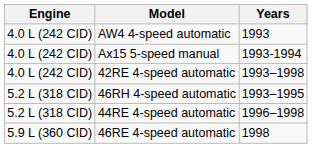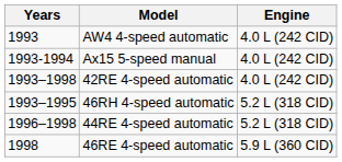 <table class="wikitable">
 <tr>
+<th>Years</th>
+<th>Model</th>
 <th>Engine</th>
-<th>Model</th>
-<th>Years</th>
 </tr>
 <tr>
+<td>1993</td>
+<td>AW4 4-speed automatic</td>
 <td>4.0 L (242 CID)</td>
-<td>AW4 4-speed automatic</td>
-<td>1993</td>
 </tr>
 <tr>
+<td>1993-1994</td>
+<td>Ax15 5-speed manual</td>
 <td>4.0 L (242 CID)</td>
-<td>Ax15 5-speed manual</td>
-<td>1993-1994</td>
 </tr>
 <tr>
+<td>1993–1998</td>
+<td>42RE 4-speed automatic</td>
 <td>4.0 L (242 CID)</td>
-<td>42RE 4-speed automatic</td>
-<td>1993–1998</td>
 </tr>
 <tr>
+<td>1993–1995</td>
+<td>46RH 4-speed automatic</td>
 <td>5.2 L (318 CID)</td>
-<td>46RH 4-speed automatic</td>
-<td>1993–1995</td>
 </tr>
 <tr>
+<td>1996–1998</td>
+<td>44RE 4-speed automatic</td>
 <td>5.2 L (318 CID)</td>
-<td>44RE 4-speed automatic</td>
-<td>1996–1998</td>
 </tr>
 <tr>
+<td>1998</td>
+<td>46RE 4-speed automatic</td>
 <td>5.9 L (360 CID)</td>
-<td>46RE 4-speed automatic</td>
-<td>1998</td>
 </tr>
 </table>
